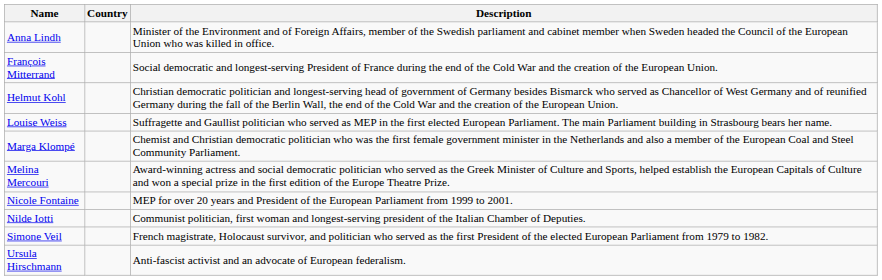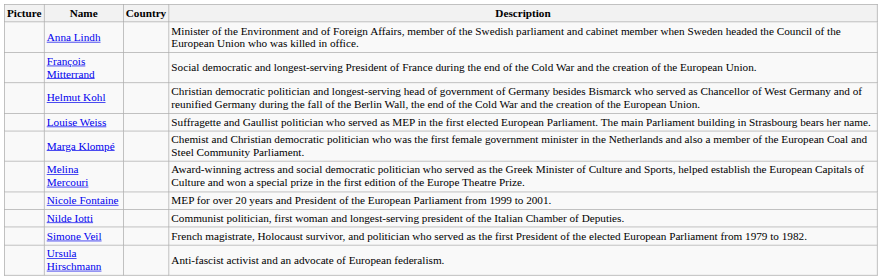 <table class="wikitable sortable">
 <tr>
+<th>Picture</th>
 <th>Name</th>
 <th>Country</th>
 <th>Description</th>
 </tr>
 <tr>
+<td></td>
 <td><a href='#'>Anna Lindh</a></td>
 <td></td>
 <td>Minister of the Environment and of Foreign Affairs, member of the Swedish parliament and cabinet member when Sweden headed the Council of the European Union who was killed in office.</td>
 </tr>
 <tr>
+<td></td>
 <td><a href='#'>François Mitterrand</a></td>
 <td></td>
 <td>Social democratic and longest-serving President of France during the end of the Cold War and the creation of the European Union.</td>
 </tr>
 <tr>
+<td></td>
 <td><a href='#'>Helmut Kohl</a></td>
 <td></td>
 <td>Christian democratic politician and longest-serving head of government of Germany besides Bismarck who served as Chancellor of West Germany and of reunified Germany during the fall of the Berlin Wall, the end of the Cold War and the creation of the European Union.</td>
 </tr>
 <tr>
+<td></td>
 <td><a href='#'>Louise Weiss</a></td>
 <td></td>
 <td>Suffragette and Gaullist politician who served as MEP in the first elected European Parliament. The main Parliament building in Strasbourg bears her name.</td>
 </tr>
 <tr>
+<td></td>
 <td><a href='#'>Marga Klompé</a></td>
 <td></td>
 <td>Chemist and Christian democratic politician who was the first female government minister in the Netherlands and also a member of the European Coal and Steel Community Parliament.</td>
 </tr>
 <tr>
+<td></td>
 <td><a href='#'>Melina Mercouri</a></td>
 <td></td>
 <td>Award-winning actress and social democratic politician who served as the Greek Minister of Culture and Sports, helped establish the European Capitals of Culture and won a special prize in the first edition of the Europe Theatre Prize.</td>
 </tr>
 <tr>
+<td></td>
 <td><a href='#'>Nicole Fontaine</a></td>
 <td></td>
 <td>MEP for over 20 years and President of the European Parliament from 1999 to 2001.</td>
 </tr>
 <tr>
+<td></td>
 <td><a href='#'>Nilde Iotti</a></td>
 <td></td>
 <td>Communist politician, first woman and longest-serving president of the Italian Chamber of Deputies.</td>
 </tr>
 <tr>
+<td></td>
 <td><a href='#'>Simone Veil</a></td>
 <td></td>
 <td>French magistrate, Holocaust survivor, and politician who served as the first President of the elected European Parliament from 1979 to 1982.</td>
 </tr>
 <tr>
+<td></td>
 <td><a href='#'>Ursula Hirschmann</a></td>
 <td></td>
 <td>Anti-fascist activist and an advocate of European federalism.</td>
 </tr>
 </table>
